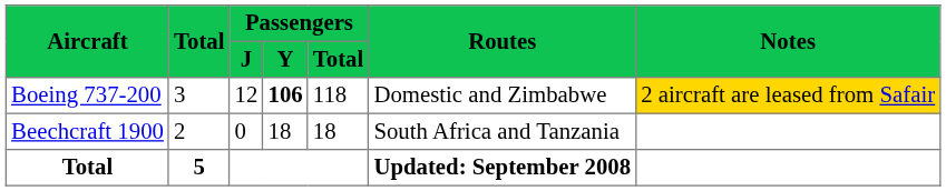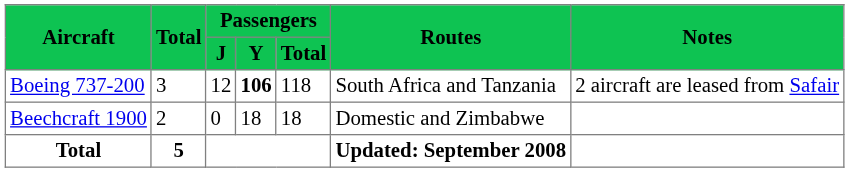 <table class="toccolours" border="1" cellpadding="3" style="border-collapse:collapse; margin:auto;">
 <tr bgcolor=0ec352>
 <th rowspan=2>Aircraft</th>
 <th rowspan=2>Total</th>
 <th colspan=3>Passengers</th>
 <th rowspan=2>Routes</th>
 <th rowspan=2>Notes</th>
 </tr>
 <tr bgcolor=0ec352>
 <th><abbr>J</abbr></th>
 <th><abbr>Y</abbr></th>
 <th>Total</th>
 </tr>
 <tr>
 <td><a href='#'>Boeing 737-200</a></td>
 <td>3</td>
 <td>12</td>
 <td><strong>106</strong></td>
 <td>118</td>
-<td>Domestic and Zimbabwe</td>
-<td style="background: gold;">2 aircraft are leased from <a href='#'>Safair</a></td>
+<td>South Africa and Tanzania</td>
+<td>2 aircraft are leased from <a href='#'>Safair</a></td>
 </tr>
 <tr>
 <td><a href='#'>Beechcraft 1900</a></td>
 <td>2</td>
 <td>0</td>
 <td>18</td>
 <td>18</td>
-<td>South Africa and Tanzania</td>
+<td>Domestic and Zimbabwe</td>
 <td></td>
 </tr>
 <tr>
 <th>Total</th>
 <th>5</th>
 <th colspan=3></th>
 <th>Updated: September 2008</th>
 <th></th>
 </tr>
 </table>
